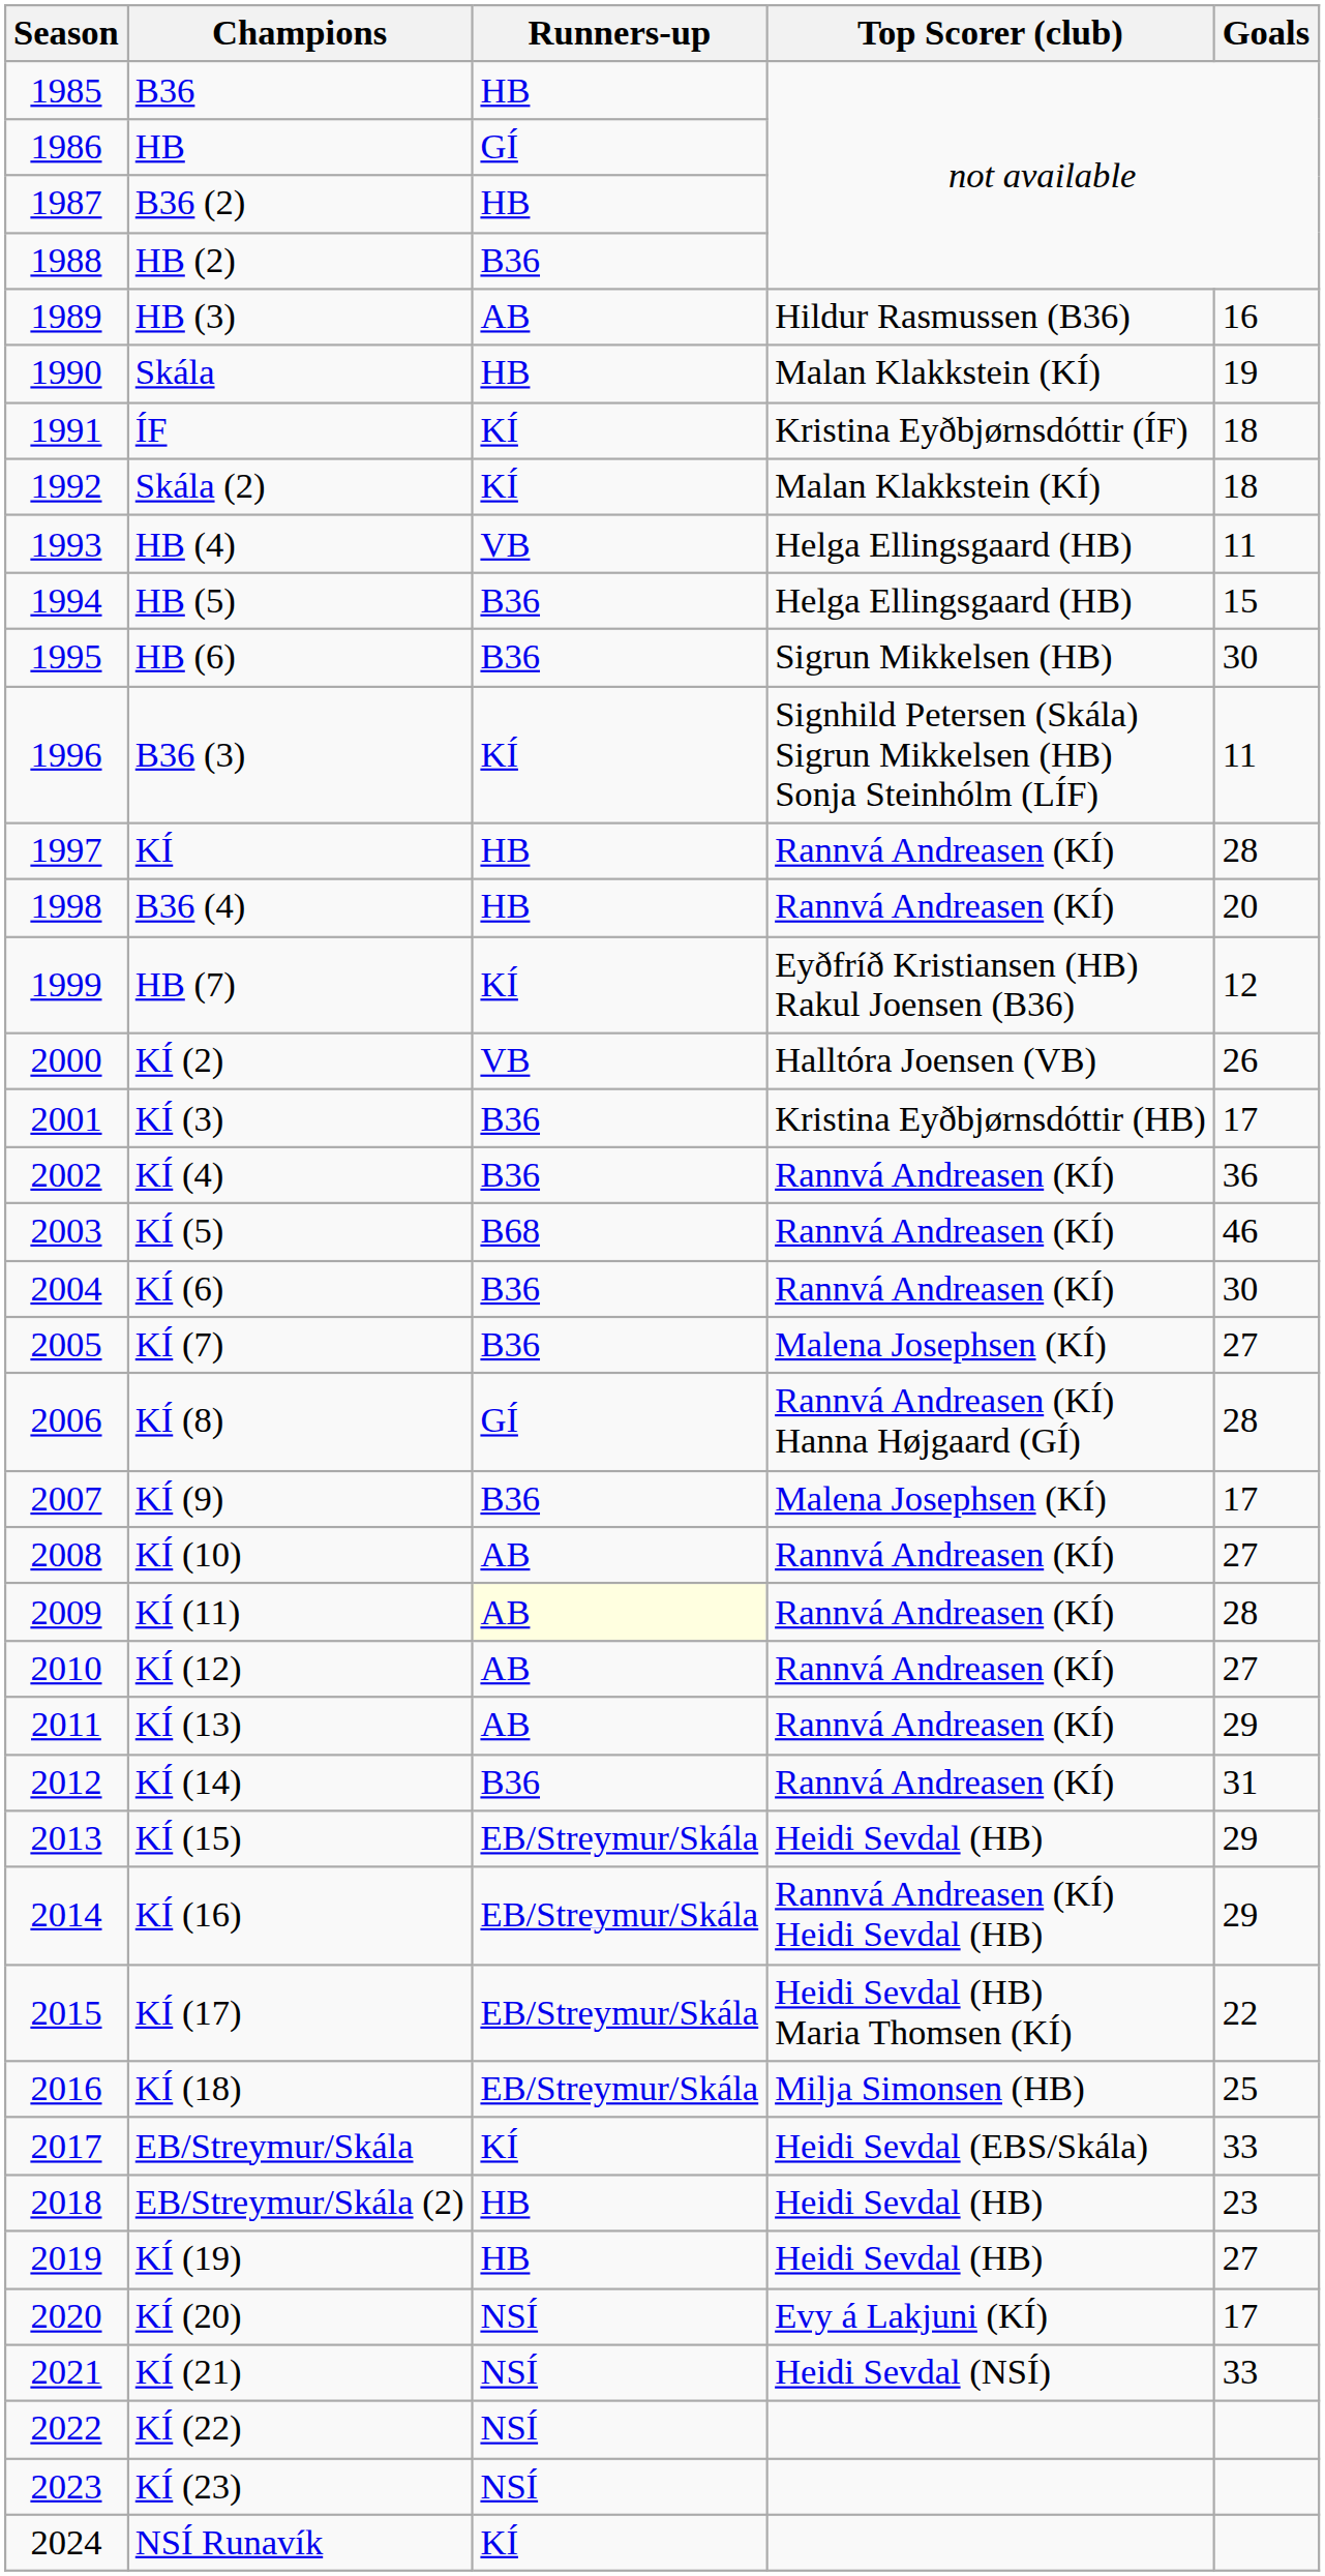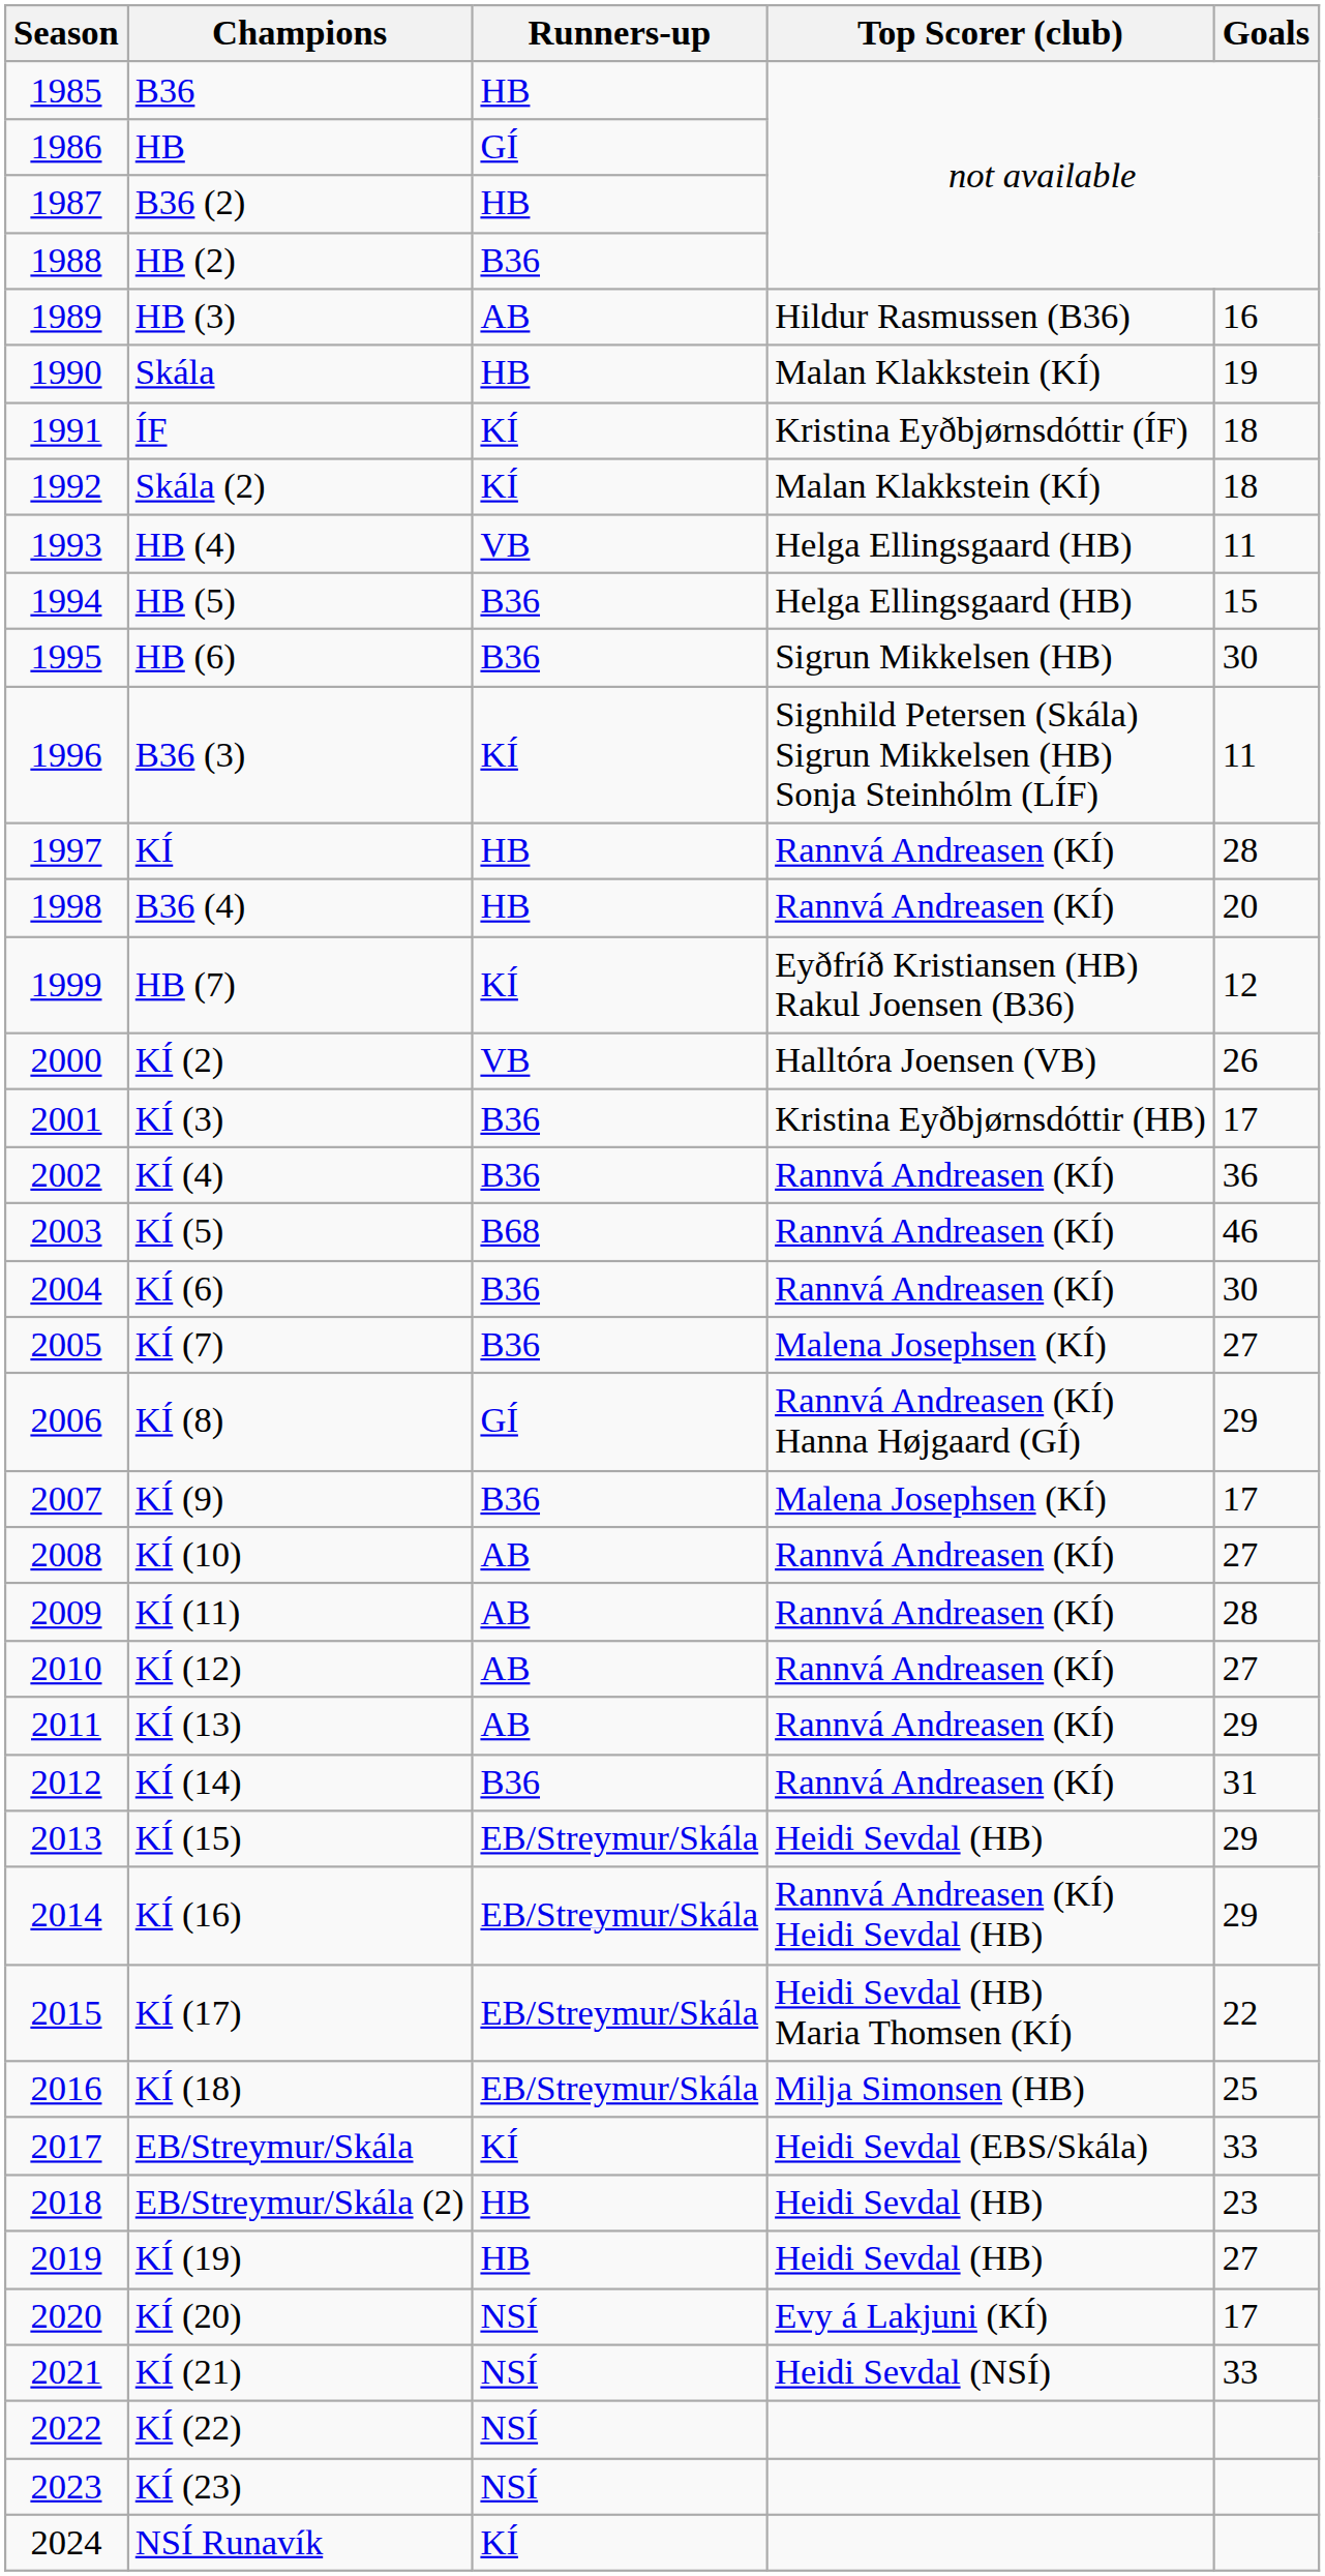 <table class="wikitable sortable">
 <tr>
 <th>Season</th>
 <th>Champions</th>
 <th>Runners-up</th>
 <th>Top Scorer (club)</th>
 <th>Goals</th>
 </tr>
 <tr>
 <td align="center"><a href='#'>1985</a></td>
 <td><a href='#'>B36</a></td>
 <td><a href='#'>HB</a></td>
 <td rowspan=4 colspan=2 align="center"><em>not available</em></td>
 </tr>
 <tr>
 <td align="center"><a href='#'>1986</a></td>
 <td><a href='#'>HB</a></td>
 <td><a href='#'>GÍ</a></td>
 </tr>
 <tr>
 <td align="center"><a href='#'>1987</a></td>
 <td><a href='#'>B36</a> (2)</td>
 <td><a href='#'>HB</a></td>
 </tr>
 <tr>
 <td align="center"><a href='#'>1988</a></td>
 <td><a href='#'>HB</a> (2)</td>
 <td><a href='#'>B36</a></td>
 </tr>
 <tr>
 <td align="center"><a href='#'>1989</a></td>
 <td><a href='#'>HB</a> (3)</td>
 <td><a href='#'>AB</a></td>
 <td>Hildur Rasmussen (B36)</td>
 <td>16</td>
 </tr>
 <tr>
 <td align="center"><a href='#'>1990</a></td>
 <td><a href='#'>Skála</a></td>
 <td><a href='#'>HB</a></td>
 <td>Malan Klakkstein (KÍ)</td>
 <td>19</td>
 </tr>
 <tr>
 <td align="center"><a href='#'>1991</a></td>
 <td><a href='#'>ÍF</a></td>
 <td><a href='#'>KÍ</a></td>
 <td>Kristina Eyðbjørnsdóttir (ÍF)</td>
 <td>18</td>
 </tr>
 <tr>
 <td align="center"><a href='#'>1992</a></td>
 <td><a href='#'>Skála</a> (2)</td>
 <td><a href='#'>KÍ</a></td>
 <td>Malan Klakkstein (KÍ)</td>
 <td>18</td>
 </tr>
 <tr>
 <td align="center"><a href='#'>1993</a></td>
 <td><a href='#'>HB</a> (4)</td>
 <td><a href='#'>VB</a></td>
 <td>Helga Ellingsgaard (HB)</td>
 <td>11</td>
 </tr>
 <tr>
 <td align="center"><a href='#'>1994</a></td>
 <td><a href='#'>HB</a> (5)</td>
 <td><a href='#'>B36</a></td>
 <td>Helga Ellingsgaard (HB)</td>
 <td>15</td>
 </tr>
 <tr>
 <td align="center"><a href='#'>1995</a></td>
 <td><a href='#'>HB</a> (6)</td>
 <td><a href='#'>B36</a></td>
 <td>Sigrun Mikkelsen (HB)</td>
 <td>30</td>
 </tr>
 <tr>
 <td align="center"><a href='#'>1996</a></td>
 <td><a href='#'>B36</a> (3)</td>
 <td><a href='#'>KÍ</a></td>
 <td>Signhild Petersen (Skála)<br>Sigrun Mikkelsen (HB)<br>Sonja Steinhólm (LÍF)</td>
 <td>11</td>
 </tr>
 <tr>
 <td align="center"><a href='#'>1997</a></td>
 <td><a href='#'>KÍ</a></td>
 <td><a href='#'>HB</a></td>
 <td><a href='#'>Rannvá Andreasen</a> (KÍ)</td>
 <td>28</td>
 </tr>
 <tr>
 <td align="center"><a href='#'>1998</a></td>
 <td><a href='#'>B36</a> (4)</td>
 <td><a href='#'>HB</a></td>
 <td><a href='#'>Rannvá Andreasen</a> (KÍ)</td>
 <td>20</td>
 </tr>
 <tr>
 <td align="center"><a href='#'>1999</a></td>
 <td><a href='#'>HB</a> (7)</td>
 <td><a href='#'>KÍ</a></td>
 <td>Eyðfríð Kristiansen (HB)<br>Rakul Joensen (B36)</td>
 <td>12</td>
 </tr>
 <tr>
 <td align="center"><a href='#'>2000</a></td>
 <td><a href='#'>KÍ</a> (2)</td>
 <td><a href='#'>VB</a></td>
 <td>Halltóra Joensen (VB)</td>
 <td>26</td>
 </tr>
 <tr>
 <td align="center"><a href='#'>2001</a></td>
 <td><a href='#'>KÍ</a> (3)</td>
 <td><a href='#'>B36</a></td>
 <td>Kristina Eyðbjørnsdóttir (HB)</td>
 <td>17</td>
 </tr>
 <tr>
 <td align="center"><a href='#'>2002</a></td>
 <td><a href='#'>KÍ</a> (4)</td>
 <td><a href='#'>B36</a></td>
 <td><a href='#'>Rannvá Andreasen</a> (KÍ)</td>
 <td>36</td>
 </tr>
 <tr>
 <td align="center"><a href='#'>2003</a></td>
 <td><a href='#'>KÍ</a> (5)</td>
 <td><a href='#'>B68</a></td>
 <td><a href='#'>Rannvá Andreasen</a> (KÍ)</td>
 <td>46</td>
 </tr>
 <tr>
 <td align="center"><a href='#'>2004</a></td>
 <td><a href='#'>KÍ</a> (6)</td>
 <td><a href='#'>B36</a></td>
 <td><a href='#'>Rannvá Andreasen</a> (KÍ)</td>
 <td>30</td>
 </tr>
 <tr>
 <td align="center"><a href='#'>2005</a></td>
 <td><a href='#'>KÍ</a> (7)</td>
 <td><a href='#'>B36</a></td>
 <td><a href='#'>Malena Josephsen</a> (KÍ)</td>
 <td>27</td>
 </tr>
 <tr>
 <td align="center"><a href='#'>2006</a></td>
 <td><a href='#'>KÍ</a> (8)</td>
 <td><a href='#'>GÍ</a></td>
 <td><a href='#'>Rannvá Andreasen</a> (KÍ)<br>Hanna Højgaard (GÍ)</td>
-<td>28</td>
+<td>29</td>
 </tr>
 <tr>
 <td align="center"><a href='#'>2007</a></td>
 <td><a href='#'>KÍ</a> (9)</td>
 <td><a href='#'>B36</a></td>
 <td><a href='#'>Malena Josephsen</a> (KÍ)</td>
 <td>17</td>
 </tr>
 <tr>
 <td align="center"><a href='#'>2008</a></td>
 <td><a href='#'>KÍ</a> (10)</td>
 <td><a href='#'>AB</a></td>
 <td><a href='#'>Rannvá Andreasen</a> (KÍ)</td>
 <td>27</td>
 </tr>
 <tr>
 <td align="center"><a href='#'>2009</a></td>
 <td><a href='#'>KÍ</a> (11)</td>
-<td style="background: lightyellow;"><a href='#'>AB</a></td>
+<td><a href='#'>AB</a></td>
 <td><a href='#'>Rannvá Andreasen</a> (KÍ)</td>
 <td>28</td>
 </tr>
 <tr>
 <td align="center"><a href='#'>2010</a></td>
 <td><a href='#'>KÍ</a> (12)</td>
 <td><a href='#'>AB</a></td>
 <td><a href='#'>Rannvá Andreasen</a> (KÍ)</td>
 <td>27</td>
 </tr>
 <tr>
 <td align="center"><a href='#'>2011</a></td>
 <td><a href='#'>KÍ</a> (13)</td>
 <td><a href='#'>AB</a></td>
 <td><a href='#'>Rannvá Andreasen</a> (KÍ)</td>
 <td>29</td>
 </tr>
 <tr>
 <td align="center"><a href='#'>2012</a></td>
 <td><a href='#'>KÍ</a> (14)</td>
 <td><a href='#'>B36</a></td>
 <td><a href='#'>Rannvá Andreasen</a> (KÍ)</td>
 <td>31</td>
 </tr>
 <tr>
 <td align="center"><a href='#'>2013</a></td>
 <td><a href='#'>KÍ</a> (15)</td>
 <td><a href='#'>EB/Streymur/Skála</a></td>
 <td><a href='#'>Heidi Sevdal</a> (HB)</td>
 <td>29</td>
 </tr>
 <tr>
 <td align="center"><a href='#'>2014</a></td>
 <td><a href='#'>KÍ</a> (16)</td>
 <td><a href='#'>EB/Streymur/Skála</a></td>
 <td><a href='#'>Rannvá Andreasen</a> (KÍ)<br><a href='#'>Heidi Sevdal</a> (HB)</td>
 <td>29</td>
 </tr>
 <tr>
 <td align="center"><a href='#'>2015</a></td>
 <td><a href='#'>KÍ</a> (17)</td>
 <td><a href='#'>EB/Streymur/Skála</a></td>
 <td><a href='#'>Heidi Sevdal</a> (HB)<br>Maria Thomsen (KÍ)</td>
 <td>22</td>
 </tr>
 <tr>
 <td align="center"><a href='#'>2016</a></td>
 <td><a href='#'>KÍ</a> (18)</td>
 <td><a href='#'>EB/Streymur/Skála</a></td>
 <td><a href='#'>Milja Simonsen</a> (HB)</td>
 <td>25</td>
 </tr>
 <tr>
 <td align="center"><a href='#'>2017</a></td>
 <td><a href='#'>EB/Streymur/Skála</a></td>
 <td><a href='#'>KÍ</a></td>
 <td><a href='#'>Heidi Sevdal</a> (EBS/Skála)</td>
 <td>33</td>
 </tr>
 <tr>
 <td align="center"><a href='#'>2018</a></td>
 <td><a href='#'>EB/Streymur/Skála</a> (2)</td>
 <td><a href='#'>HB</a></td>
 <td><a href='#'>Heidi Sevdal</a> (HB)</td>
 <td>23</td>
 </tr>
 <tr>
 <td align="center"><a href='#'>2019</a></td>
 <td><a href='#'>KÍ</a> (19)</td>
 <td><a href='#'>HB</a></td>
 <td><a href='#'>Heidi Sevdal</a> (HB)</td>
 <td>27</td>
 </tr>
 <tr>
 <td align="center"><a href='#'>2020</a></td>
 <td><a href='#'>KÍ</a> (20)</td>
 <td><a href='#'>NSÍ</a></td>
 <td><a href='#'>Evy á Lakjuni</a> (KÍ)</td>
 <td>17</td>
 </tr>
 <tr>
 <td align="center"><a href='#'>2021</a></td>
 <td><a href='#'>KÍ</a> (21)</td>
 <td><a href='#'>NSÍ</a></td>
 <td><a href='#'>Heidi Sevdal</a> (NSÍ)</td>
 <td>33</td>
 </tr>
 <tr>
 <td align="center"><a href='#'>2022</a></td>
 <td><a href='#'>KÍ</a> (22)</td>
 <td><a href='#'>NSÍ</a></td>
 <td></td>
 <td></td>
 </tr>
 <tr>
 <td align="center"><a href='#'>2023</a></td>
 <td><a href='#'>KÍ</a> (23)</td>
 <td><a href='#'>NSÍ</a></td>
 <td></td>
 <td></td>
 </tr>
 <tr>
 <td align="center">2024</td>
 <td><a href='#'>NSÍ Runavík</a></td>
 <td><a href='#'>KÍ</a></td>
 <td></td>
 </tr>
 </table>
